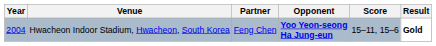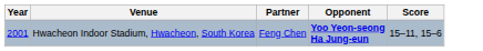 <table class="sortable wikitable" style="font-size: 90%;">
 <tr>
 <th>Year</th>
 <th>Venue</th>
 <th>Partner</th>
 <th>Opponent</th>
 <th>Score</th>
-<th>Result</th>
 </tr>
 <tr style="background:#AABBCC">
-<td align="center"><a href='#'>2004</a></td>
+<td align="center"><a href='#'>2001</a></td>
 <td align="left">Hwacheon Indoor Stadium, <a href='#'>Hwacheon</a>, <a href='#'>South Korea</a></td>
 <td align="left"> <a href='#'>Feng Chen</a></td>
 <td align="left"><strong> <a href='#'>Yoo Yeon-seong</a> <br>  <a href='#'>Ha Jung-eun</a></strong></td>
 <td align="left">15–11, 15–6</td>
-<td style="text-align:left; background:white"> <strong>Gold</strong></td>
 </tr>
 </table>
